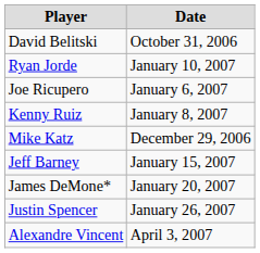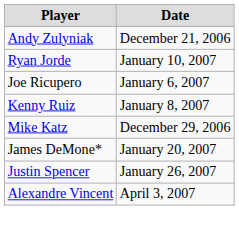 <table class="wikitable">
 <tr align="center"  bgcolor="#dddddd">
 <td><strong>Player</strong></td>
 <td><strong>Date</strong></td>
 </tr>
 <tr>
-<td>David Belitski</td>
-<td>October 31, 2006</td>
+<td><a href='#'>Andy Zulyniak</a></td>
+<td>December 21, 2006</td>
 </tr>
 <tr>
 <td><a href='#'>Ryan Jorde</a></td>
 <td>January 10, 2007</td>
 </tr>
 <tr>
 <td>Joe Ricupero</td>
 <td>January 6, 2007</td>
 </tr>
 <tr>
 <td><a href='#'>Kenny Ruiz</a></td>
 <td>January 8, 2007</td>
 </tr>
 <tr>
 <td><a href='#'>Mike Katz</a></td>
 <td>December 29, 2006</td>
 </tr>
 <tr>
-<td><a href='#'>Jeff Barney</a></td>
-<td>January 15, 2007</td>
-</tr>
-<tr>
 <td>James DeMone*</td>
 <td>January 20, 2007</td>
 </tr>
 <tr>
 <td><a href='#'>Justin Spencer</a></td>
 <td>January 26, 2007</td>
 </tr>
 <tr>
 <td><a href='#'>Alexandre Vincent</a></td>
 <td>April 3, 2007</td>
 </tr>
 </table>
